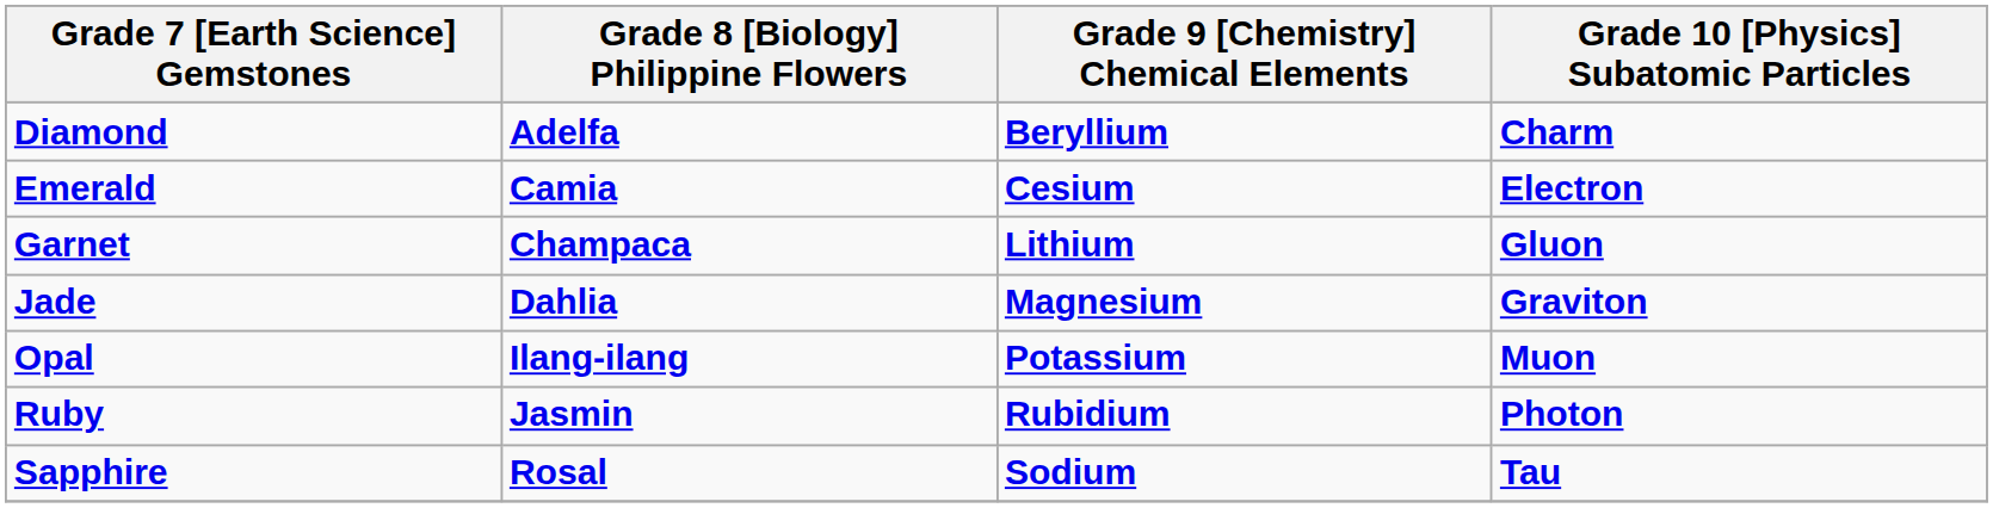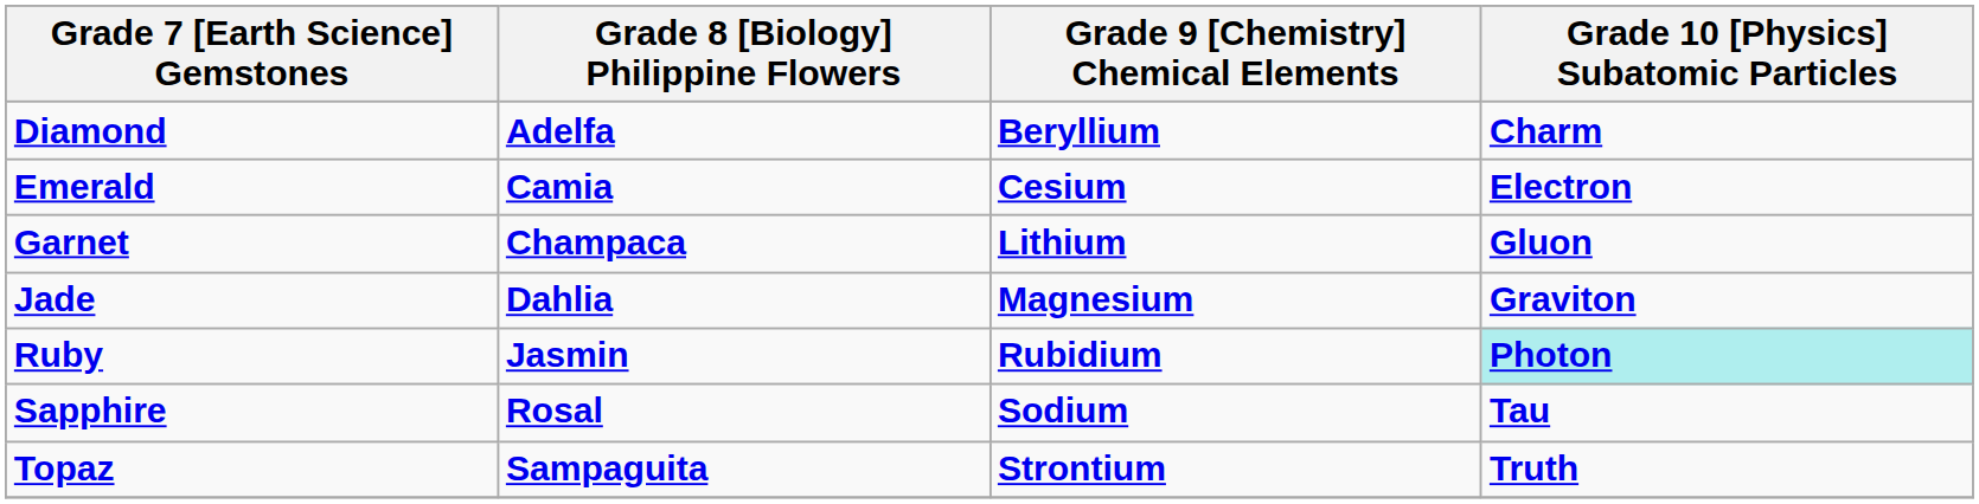 <table class="wikitable" style="width:100%;">
 <tr>
 <th style="width:25%;">Grade 7 [Earth Science] <br> Gemstones</th>
 <th style="width:25%;">Grade 8 [Biology] <br> Philippine Flowers</th>
 <th style="width:25%;">Grade 9 [Chemistry] <br> Chemical Elements</th>
 <th style="width:25%;">Grade 10 [Physics] <br> Subatomic Particles</th>
 </tr>
 <tr>
 <td><strong><a href='#'>Diamond</a></strong></td>
 <td><strong><a href='#'>Adelfa</a></strong></td>
 <td><strong><a href='#'>Beryllium</a></strong></td>
 <td><strong><a href='#'>Charm</a></strong></td>
 </tr>
 <tr>
 <td><strong><a href='#'>Emerald</a></strong></td>
 <td><strong><a href='#'>Camia</a></strong></td>
 <td><strong><a href='#'>Cesium</a></strong></td>
 <td><strong><a href='#'>Electron</a></strong></td>
 </tr>
 <tr>
 <td><strong><a href='#'>Garnet</a></strong></td>
 <td><strong><a href='#'>Champaca</a></strong></td>
 <td><strong><a href='#'>Lithium</a></strong></td>
 <td><strong><a href='#'>Gluon</a></strong></td>
 </tr>
 <tr>
 <td><strong><a href='#'>Jade</a></strong></td>
 <td><strong><a href='#'>Dahlia</a></strong></td>
 <td><strong><a href='#'>Magnesium</a></strong></td>
 <td><strong><a href='#'>Graviton</a></strong></td>
 </tr>
 <tr>
-<td><strong><a href='#'>Opal</a></strong></td>
-<td><strong><a href='#'>Ilang-ilang</a></strong></td>
-<td><strong><a href='#'>Potassium</a></strong></td>
-<td><strong><a href='#'>Muon</a></strong></td>
-</tr>
-<tr>
 <td><strong><a href='#'>Ruby</a></strong></td>
 <td><strong><a href='#'>Jasmin</a></strong></td>
 <td><strong><a href='#'>Rubidium</a></strong></td>
-<td><strong><a href='#'>Photon</a></strong></td>
+<td style="background: paleturquoise;"><strong><a href='#'>Photon</a></strong></td>
 </tr>
 <tr>
 <td><strong><a href='#'>Sapphire</a></strong></td>
 <td><strong><a href='#'>Rosal</a></strong></td>
 <td><strong><a href='#'>Sodium</a></strong></td>
 <td><strong><a href='#'>Tau</a></strong></td>
 </tr>
 <tr>
+<td><strong><a href='#'>Topaz</a></strong></td>
+<td><strong><a href='#'>Sampaguita</a></strong></td>
+<td><strong><a href='#'>Strontium</a></strong></td>
+<td><strong><a href='#'>Truth</a></strong></td>
+</tr>
+<tr>
 </tr>
 </table>
